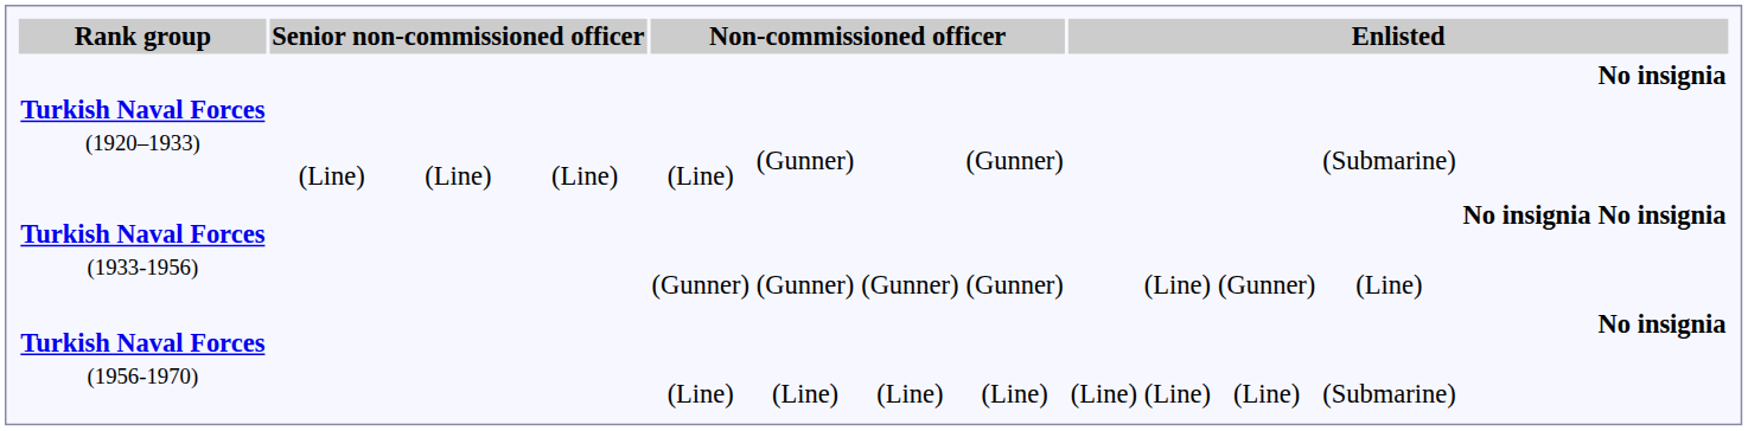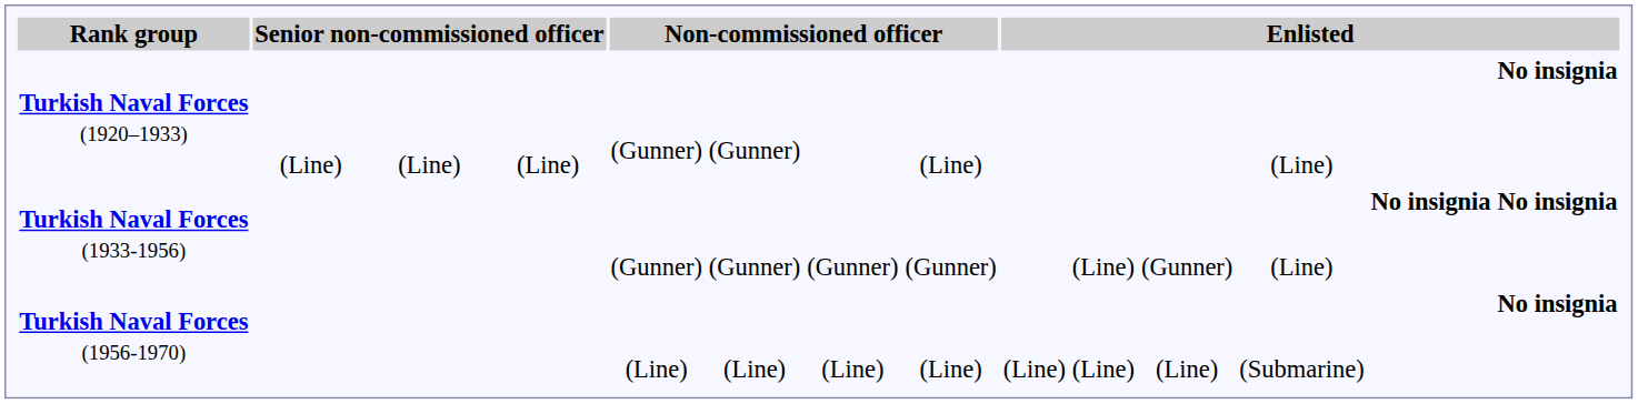 <table style="border:1px solid #8888aa; background-color:#f7f8ff; padding:5px; font-size:95%; margin: 0px 12px 12px 0px; text-align:center;">
 <tr style="background-color:#CCCCCC;">
 <th>Rank group</th>
 <th colspan=4>Senior non-commissioned officer</th>
 <th colspan=4>Non-commissioned officer</th>
 <th colspan=6>Enlisted</th>
 </tr>
 <tr>
 <td rowspan=2><strong> <a href='#'>Turkish Naval Forces</a></strong><br><small>(1920–1933)</small></td>
 <td></td>
 <td colspan=2></td>
 <td></td>
 <td></td>
 <td></td>
 <td colspan=1></td>
 <td></td>
 <td colspan=1></td>
 <td colspan=1></td>
 <td colspan=1></td>
 <td></td>
 <td colspan=1></td>
 <td colspan=1><strong>No insignia</strong></td>
 </tr>
 <tr>
 <td><br><br>(Line)</td>
 <td colspan=2><br><br>(Line)</td>
 <td><br><br>(Line)</td>
-<td><br><br>(Line)</td>
+<td colspan=1><br>(Gunner)</td>
 <td colspan=1><br>(Gunner)</td>
 <td colspan=1></td>
-<td colspan=1><br>(Gunner)</td>
+<td><br><br>(Line)</td>
 <td colspan=1></td>
 <td colspan=1></td>
 <td colspan=1></td>
-<td colspan=1><br>(Submarine)</td>
+<td><br><br>(Line)</td>
 <td colspan=1></td>
 <td><br></td>
 </tr>
 <tr style="text-align:center;">
 <td rowspan=2><strong> <a href='#'>Turkish Naval Forces</a></strong><br><small>(1933-1956)</small></td>
 <td colspan=4></td>
 <td colspan=1></td>
 <td colspan=1></td>
 <td colspan=1></td>
 <td colspan=1></td>
 <td colspan=1></td>
 <td colspan=1></td>
 <td colspan=1></td>
 <td colspan=1></td>
 <td colspan=1><strong>No insignia</strong></td>
 <td colspan=1><strong>No insignia</strong></td>
 </tr>
 <tr>
 <td colspan=4></td>
 <td colspan=1><br>(Gunner)</td>
 <td colspan=1><br>(Gunner)</td>
 <td colspan=1><br>(Gunner)</td>
 <td colspan=1><br>(Gunner)</td>
 <td colspan=1></td>
 <td colspan=1><br>(Line)</td>
 <td colspan=1><br>(Gunner)</td>
 <td colspan=1><br>(Line)</td>
 <td colspan=1></td>
 <td colspan=1></td>
 </tr>
 <tr style="text-align:center;">
 <td rowspan=2><strong> <a href='#'>Turkish Naval Forces</a></strong><br><small>(1956-1970)</small></td>
 <td colspan=4></td>
 <td colspan=1></td>
 <td colspan=1></td>
 <td colspan=1></td>
 <td colspan=1></td>
 <td colspan=1></td>
 <td colspan=1></td>
 <td colspan=1></td>
 <td colspan=1></td>
 <td colspan=1></td>
 <td colspan=1><strong>No insignia</strong></td>
 </tr>
 <tr>
 <td colspan=4></td>
 <td colspan=1><br>(Line)</td>
 <td colspan=1><br>(Line)</td>
 <td colspan=1><br>(Line)</td>
 <td colspan=1><br>(Line)</td>
 <td colspan=1><br>(Line)</td>
 <td colspan=1><br>(Line)</td>
 <td colspan=1><br>(Line)</td>
 <td colspan=1><br>(Submarine)</td>
 <td colspan=1></td>
 <td colspan=1></td>
 </tr>
 </table>
